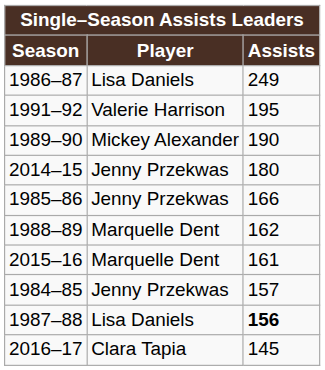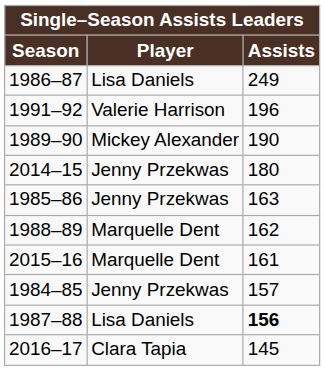 <table class="wikitable" style="float:left; margin-right:1em">
 <tr>
 <th style="background:#492f24; color:white;" colspan=6>Single–Season Assists Leaders</th>
 </tr>
 <tr>
 <th style="background:#492f24; color:white">Season</th>
 <th style="background:#492f24; color:white">Player</th>
 <th style="background:#492f24; color:white">Assists</th>
 </tr>
 <tr>
 <td>1986–87</td>
 <td>Lisa Daniels</td>
 <td>249</td>
 </tr>
 <tr>
 <td>1991–92</td>
 <td>Valerie Harrison</td>
-<td>195</td>
+<td>196</td>
 </tr>
 <tr>
 <td>1989–90</td>
 <td>Mickey Alexander</td>
 <td>190</td>
 </tr>
 <tr>
 <td>2014–15</td>
 <td>Jenny Przekwas</td>
 <td>180</td>
 </tr>
 <tr>
 <td>1985–86</td>
 <td>Jenny Przekwas</td>
-<td>166</td>
+<td>163</td>
 </tr>
 <tr>
 <td>1988–89</td>
 <td>Marquelle Dent</td>
 <td>162</td>
 </tr>
 <tr>
 <td>2015–16</td>
 <td>Marquelle Dent</td>
 <td>161</td>
 </tr>
 <tr>
 <td>1984–85</td>
 <td>Jenny Przekwas</td>
 <td>157</td>
 </tr>
 <tr>
 <td>1987–88</td>
 <td>Lisa Daniels</td>
 <td><strong>156</strong></td>
 </tr>
 <tr>
 <td>2016–17</td>
 <td>Clara Tapia</td>
 <td>145</td>
 </tr>
 </table>
